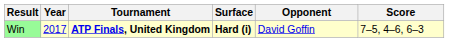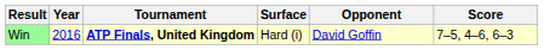 <table class="wikitable">
 <tr>
 <th>Result</th>
 <th>Year</th>
 <th>Tournament</th>
 <th>Surface</th>
 <th width=150>Opponent</th>
 <th width=125>Score</th>
 </tr>
 <tr style="background:#ffc;">
 <td bgcolor=98FB98>Win</td>
-<td><a href='#'>2017</a></td>
+<td><a href='#'>2016</a></td>
 <td><strong><a href='#'>ATP Finals</a>, United Kingdom</strong></td>
-<td><strong>Hard (i)</strong></td>
+<td>Hard (i)</td>
 <td> <a href='#'>David Goffin</a></td>
 <td>7–5, 4–6, 6–3</td>
 </tr>
 </table>
